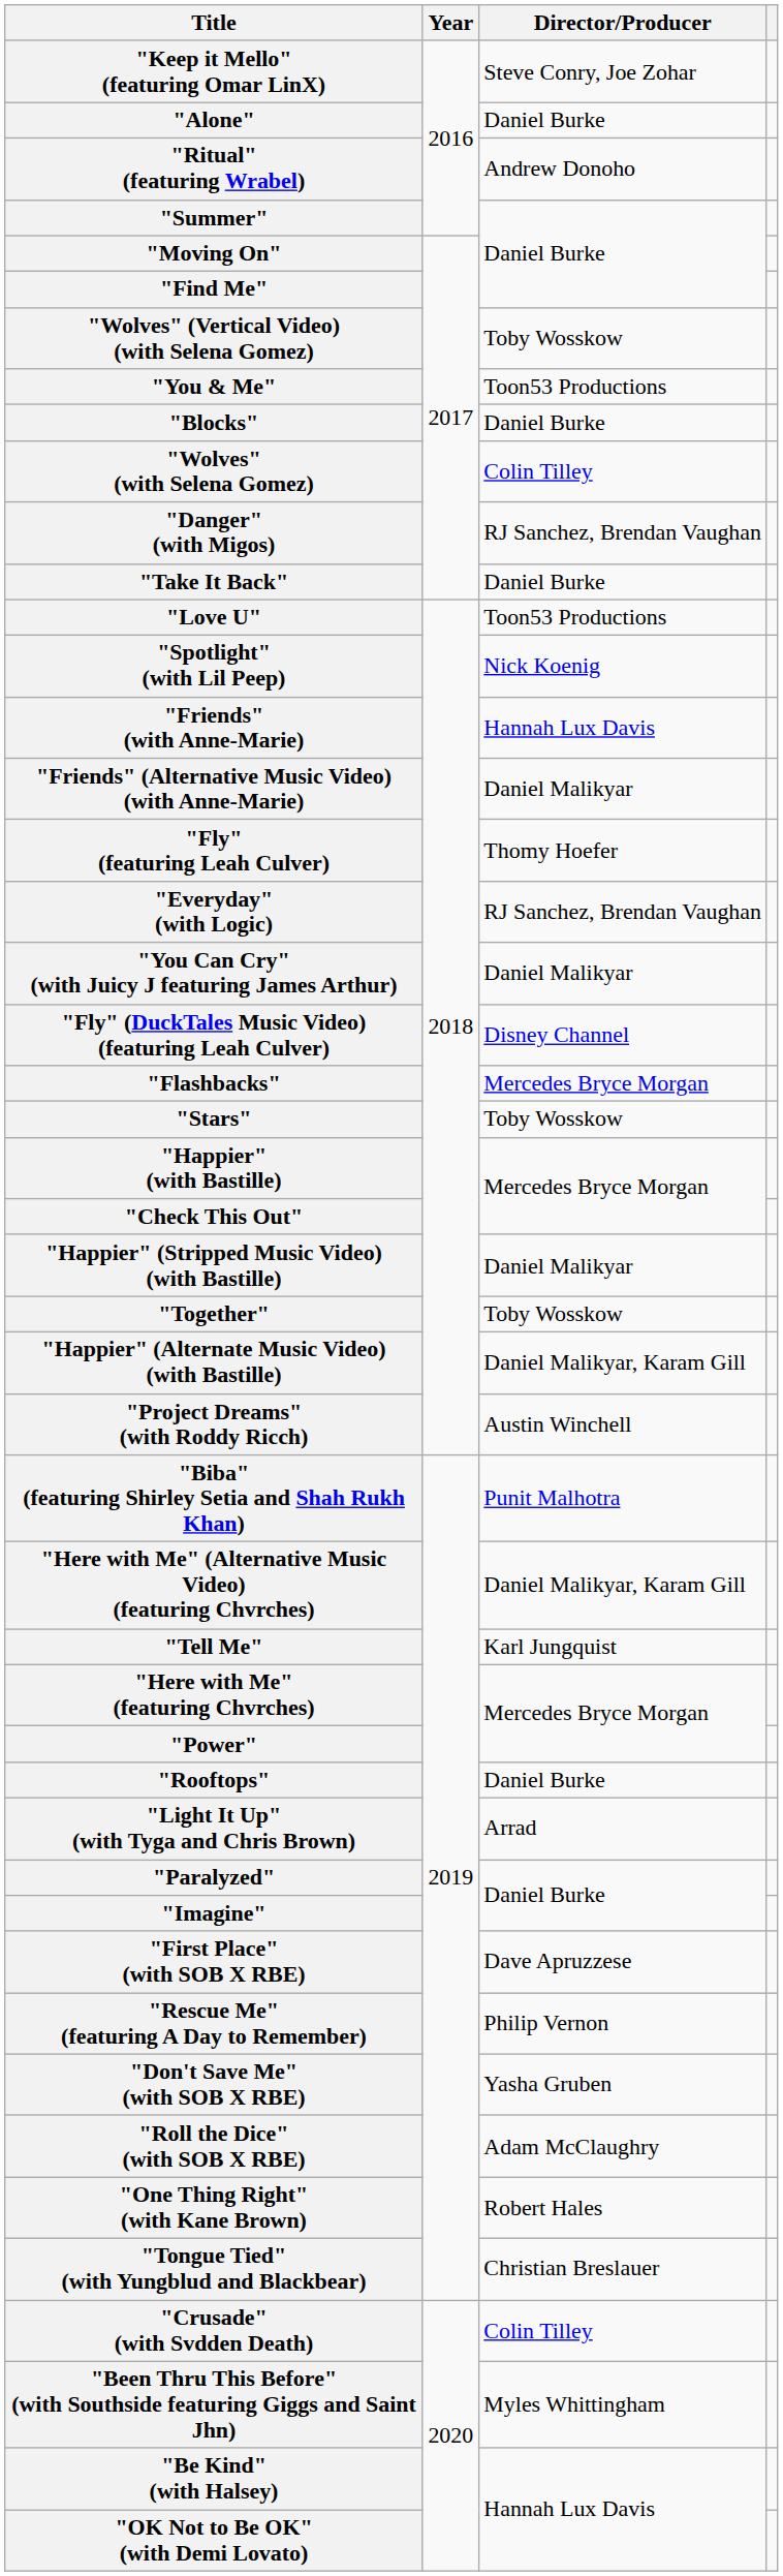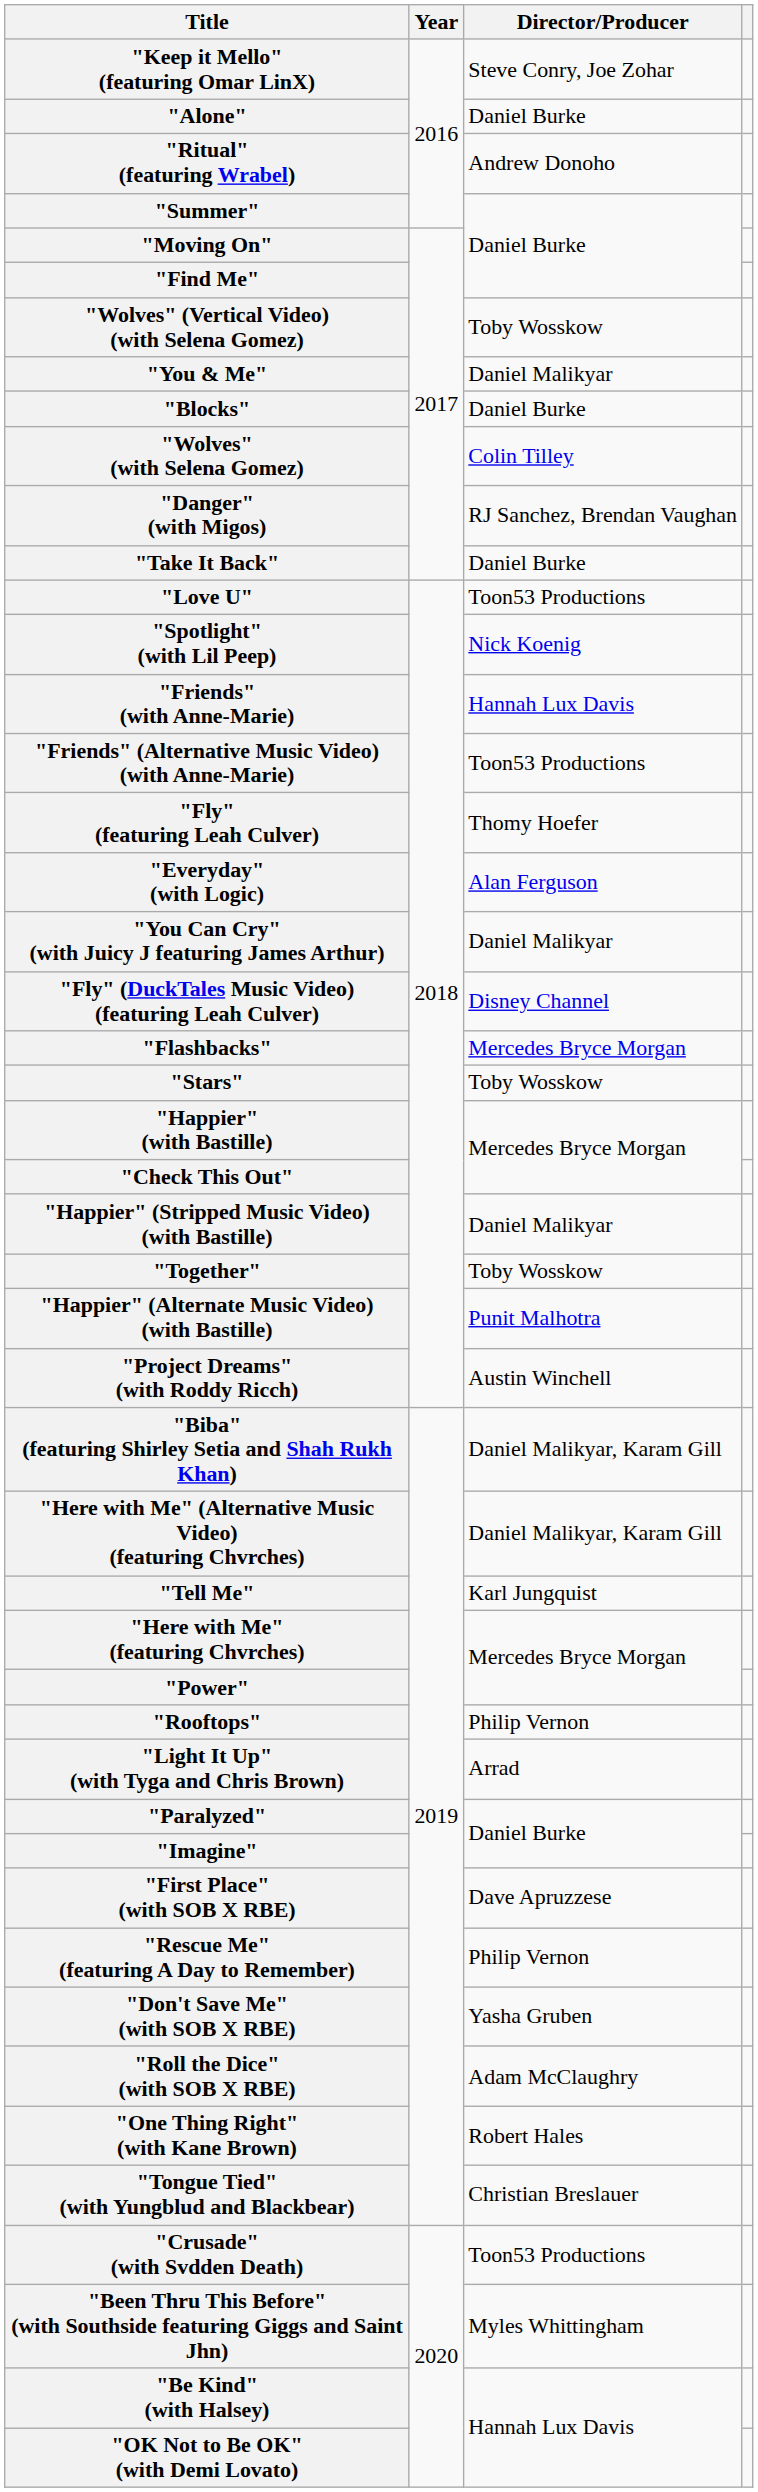 <table class="wikitable plainrowheaders">
 <tr>
 <th style="width:18em;">Title</th>
 <th>Year</th>
 <th>Director/Producer</th>
 <th></th>
 </tr>
 <tr>
 <th scope="row">"Keep it Mello"<br><span>(featuring Omar LinX)</span></th>
 <td rowspan="4">2016</td>
 <td>Steve Conry, Joe Zohar</td>
 <td></td>
 </tr>
 <tr>
 <th scope="row">"Alone"</th>
 <td>Daniel Burke</td>
 <td></td>
 </tr>
 <tr>
 <th scope="row">"Ritual"<br><span>(featuring <a href='#'>Wrabel</a>)</span></th>
 <td>Andrew Donoho</td>
 <td></td>
 </tr>
 <tr>
 <th scope="row">"Summer"</th>
 <td rowspan="3">Daniel Burke</td>
 <td></td>
 </tr>
 <tr>
 <th scope="row">"Moving On"</th>
 <td rowspan="8">2017</td>
 <td></td>
 </tr>
 <tr>
 <th scope="row">"Find Me"</th>
 <td></td>
 </tr>
 <tr>
 <th scope="row">"Wolves" (Vertical Video)<br><span>(with Selena Gomez)</span></th>
 <td>Toby Wosskow</td>
 <td></td>
 </tr>
 <tr>
 <th scope="row">"You & Me"</th>
-<td>Toon53 Productions</td>
+<td>Daniel Malikyar</td>
 <td></td>
 </tr>
 <tr>
 <th scope="row">"Blocks"</th>
 <td>Daniel Burke</td>
 <td></td>
 </tr>
 <tr>
 <th scope="row">"Wolves"<br><span>(with Selena Gomez)</span></th>
 <td><a href='#'>Colin Tilley</a></td>
 <td></td>
 </tr>
 <tr>
 <th scope="row">"Danger"<br><span>(with Migos)</span></th>
 <td>RJ Sanchez, Brendan Vaughan</td>
 <td></td>
 </tr>
 <tr>
 <th scope="row">"Take It Back"</th>
 <td>Daniel Burke</td>
 <td></td>
 </tr>
 <tr>
 <th scope="row">"Love U"</th>
 <td rowspan="16">2018</td>
 <td>Toon53 Productions</td>
 <td></td>
 </tr>
 <tr>
 <th scope="row">"Spotlight"<br><span>(with Lil Peep)</span></th>
 <td><a href='#'>Nick Koenig</a></td>
 <td></td>
 </tr>
 <tr>
 <th scope="row">"Friends"<br><span>(with Anne-Marie)</span></th>
 <td><a href='#'>Hannah Lux Davis</a></td>
 <td></td>
 </tr>
 <tr>
 <th scope="row">"Friends" (Alternative Music Video)<br><span>(with Anne-Marie)</span></th>
-<td>Daniel Malikyar</td>
+<td>Toon53 Productions</td>
 <td></td>
 </tr>
 <tr>
 <th scope="row">"Fly"<br><span>(featuring Leah Culver)</span></th>
 <td>Thomy Hoefer</td>
 <td></td>
 </tr>
 <tr>
 <th scope="row">"Everyday"<br><span>(with Logic)</span></th>
-<td>RJ Sanchez, Brendan Vaughan</td>
+<td><a href='#'>Alan Ferguson</a></td>
 <td></td>
 </tr>
 <tr>
 <th scope="row">"You Can Cry"<br><span>(with Juicy J featuring James Arthur)</span></th>
 <td>Daniel Malikyar</td>
 <td></td>
 </tr>
 <tr>
 <th scope="row">"Fly" (<a href='#'>DuckTales</a> Music Video)<br><span>(featuring Leah Culver)</span></th>
 <td><a href='#'>Disney Channel</a></td>
 <td></td>
 </tr>
 <tr>
 <th scope="row">"Flashbacks"</th>
 <td><a href='#'>Mercedes Bryce Morgan</a></td>
 <td></td>
 </tr>
 <tr>
 <th scope="row">"Stars"</th>
 <td>Toby Wosskow</td>
 <td></td>
 </tr>
 <tr>
 <th scope="row">"Happier"<br><span>(with Bastille)</span></th>
 <td rowspan="2">Mercedes Bryce Morgan</td>
 <td></td>
 </tr>
 <tr>
 <th scope="row">"Check This Out"</th>
 <td></td>
 </tr>
 <tr>
 <th scope="row">"Happier" (Stripped Music Video)<br><span>(with Bastille)</span></th>
 <td>Daniel Malikyar</td>
 <td></td>
 </tr>
 <tr>
 <th scope="row">"Together"</th>
 <td>Toby Wosskow</td>
 <td></td>
 </tr>
 <tr>
 <th scope="row">"Happier" (Alternate Music Video)<br><span>(with Bastille)</span></th>
-<td>Daniel Malikyar, Karam Gill</td>
+<td><a href='#'>Punit Malhotra</a></td>
 <td></td>
 </tr>
 <tr>
 <th scope="row">"Project Dreams"<br><span>(with Roddy Ricch)</span></th>
 <td>Austin Winchell</td>
 <td></td>
 </tr>
 <tr>
 <th scope="row">"Biba"<br><span>(featuring Shirley Setia and <a href='#'>Shah Rukh Khan</a>)</span></th>
 <td rowspan="15">2019</td>
-<td><a href='#'>Punit Malhotra</a></td>
+<td>Daniel Malikyar, Karam Gill</td>
 <td></td>
 </tr>
 <tr>
 <th scope="row">"Here with Me" (Alternative Music Video)<br><span>(featuring Chvrches)</span></th>
 <td>Daniel Malikyar, Karam Gill</td>
 <td></td>
 </tr>
 <tr>
 <th scope="row">"Tell Me"</th>
 <td>Karl Jungquist</td>
 <td></td>
 </tr>
 <tr>
 <th scope="row">"Here with Me"<br><span>(featuring Chvrches)</span></th>
 <td rowspan="2">Mercedes Bryce Morgan</td>
 <td></td>
 </tr>
 <tr>
 <th scope="row">"Power"</th>
 <td></td>
 </tr>
 <tr>
 <th scope="row">"Rooftops"</th>
-<td>Daniel Burke</td>
+<td>Philip Vernon</td>
 <td></td>
 </tr>
 <tr>
 <th scope="row">"Light It Up"<br><span>(with Tyga and Chris Brown)</span></th>
 <td>Arrad</td>
 <td></td>
 </tr>
 <tr>
 <th scope="row">"Paralyzed"</th>
 <td rowspan="2">Daniel Burke</td>
 <td></td>
 </tr>
 <tr>
 <th scope="row">"Imagine"</th>
 <td></td>
 </tr>
 <tr>
 <th scope="row">"First Place"<br><span>(with SOB X RBE)</span></th>
 <td>Dave Apruzzese</td>
 <td></td>
 </tr>
 <tr>
 <th scope="row">"Rescue Me"<br><span>(featuring A Day to Remember)</span></th>
 <td>Philip Vernon</td>
 <td></td>
 </tr>
 <tr>
 <th scope="row">"Don't Save Me"<br><span>(with SOB X RBE)</span></th>
 <td>Yasha Gruben</td>
 <td></td>
 </tr>
 <tr>
 <th scope="row">"Roll the Dice"<br><span>(with SOB X RBE)</span></th>
 <td>Adam McClaughry</td>
 <td></td>
 </tr>
 <tr>
 <th scope="row">"One Thing Right"<br><span>(with Kane Brown)</span></th>
 <td>Robert Hales</td>
 <td></td>
 </tr>
 <tr>
 <th scope="row">"Tongue Tied"<br><span>(with Yungblud and Blackbear)</span></th>
 <td>Christian Breslauer</td>
 <td></td>
 </tr>
 <tr>
 <th scope="row">"Crusade"<br><span>(with Svdden Death)</span></th>
 <td rowspan="4">2020</td>
-<td><a href='#'>Colin Tilley</a></td>
+<td>Toon53 Productions</td>
 <td></td>
 </tr>
 <tr>
 <th scope="row">"Been Thru This Before"<br><span>(with Southside featuring Giggs and Saint Jhn)</span></th>
 <td>Myles Whittingham</td>
 <td></td>
 </tr>
 <tr>
 <th scope="row">"Be Kind"<br><span>(with Halsey)</span></th>
 <td rowspan="2">Hannah Lux Davis</td>
 <td></td>
 </tr>
 <tr>
 <th scope="row">"OK Not to Be OK"<br><span>(with Demi Lovato)</span></th>
 <td></td>
 </tr>
 </table>
